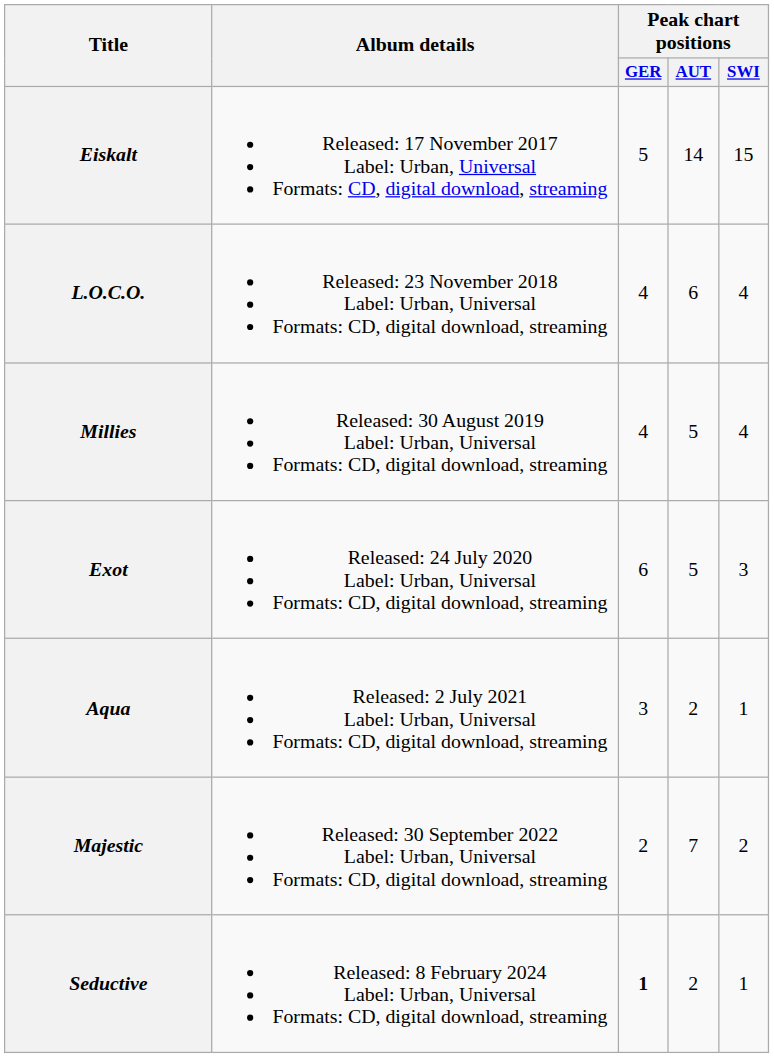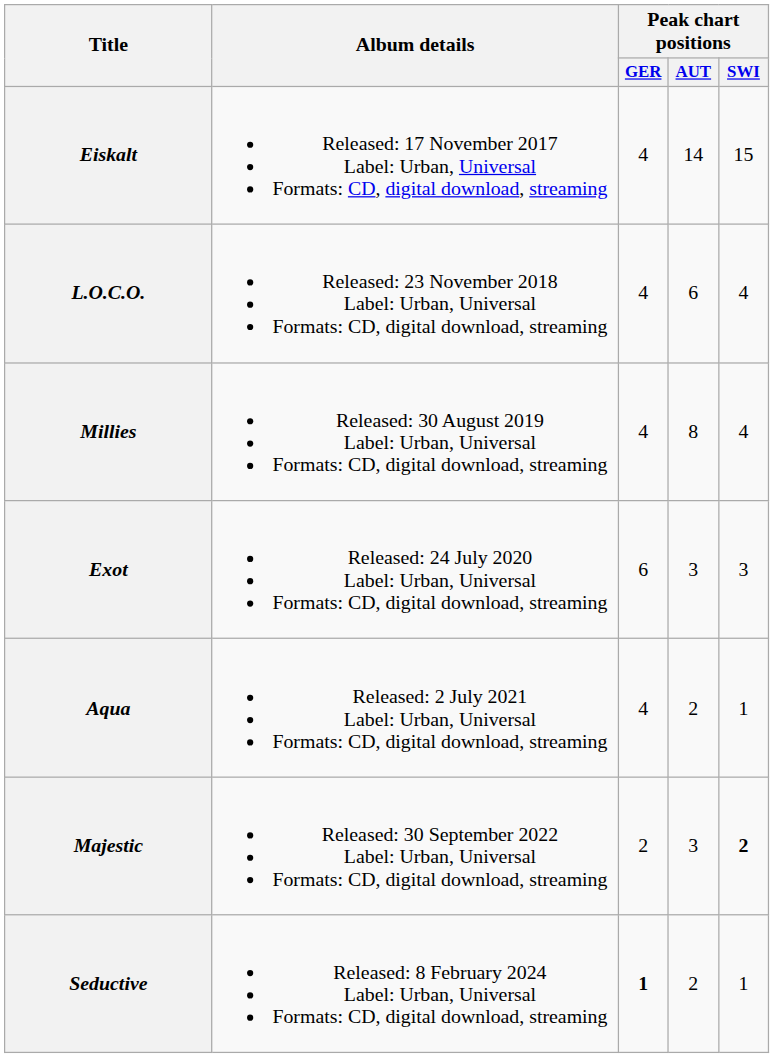 <table class="wikitable plainrowheaders" style="text-align:center;">
 <tr>
 <th scope="col" rowspan="2" style="width:10em;">Title</th>
 <th scope="col" rowspan="2" style="width:20em;">Album details</th>
 <th scope="col" colspan="3">Peak chart positions</th>
 </tr>
 <tr>
 <th style="width:2.5em; font-size:85%"><a href='#'>GER</a><br></th>
 <th style="width:2.5em; font-size:85%"><a href='#'>AUT</a><br></th>
 <th style="width:2.5em; font-size:85%"><a href='#'>SWI</a><br></th>
 </tr>
 <tr>
 <th scope="row"><em>Eiskalt</em></th>
 <td><br><ul><li>Released: 17 November 2017</li><li>Label: Urban, <a href='#'>Universal</a></li><li>Formats: <a href='#'>CD</a>, <a href='#'>digital download</a>, <a href='#'>streaming</a></li></ul></td>
-<td>5</td>
+<td>4</td>
 <td>14</td>
 <td>15</td>
 </tr>
 <tr>
 <th scope="row"><em>L.O.C.O.</em></th>
 <td><br><ul><li>Released: 23 November 2018</li><li>Label: Urban, Universal</li><li>Formats: CD, digital download, streaming</li></ul></td>
 <td>4</td>
 <td>6</td>
 <td>4</td>
 </tr>
 <tr>
 <th scope="row"><em>Millies</em></th>
 <td><br><ul><li>Released: 30 August 2019</li><li>Label: Urban, Universal</li><li>Formats: CD, digital download, streaming</li></ul></td>
 <td>4</td>
-<td>5</td>
+<td>8</td>
 <td>4</td>
 </tr>
 <tr>
 <th scope="row"><em>Exot</em></th>
 <td><br><ul><li>Released: 24 July 2020</li><li>Label: Urban, Universal</li><li>Formats: CD, digital download, streaming</li></ul></td>
 <td>6</td>
-<td>5</td>
+<td>3</td>
 <td>3</td>
 </tr>
 <tr>
 <th scope="row"><em>Aqua</em></th>
 <td><br><ul><li>Released: 2 July 2021</li><li>Label: Urban, Universal</li><li>Formats: CD, digital download, streaming</li></ul></td>
-<td>3</td>
+<td>4</td>
 <td>2</td>
 <td>1</td>
 </tr>
 <tr>
 <th scope="row"><em>Majestic</em></th>
 <td><br><ul><li>Released: 30 September 2022</li><li>Label: Urban, Universal</li><li>Formats: CD, digital download, streaming</li></ul></td>
 <td>2</td>
-<td>7</td>
-<td>2</td>
+<td>3</td>
+<td><strong>2</strong></td>
 </tr>
 <tr>
 <th scope="row"><em>Seductive</em></th>
 <td><br><ul><li>Released: 8 February 2024</li><li>Label: Urban, Universal</li><li>Formats: CD, digital download, streaming</li></ul></td>
 <td><strong>1</strong></td>
 <td>2</td>
 <td>1</td>
 </tr>
 </table>
